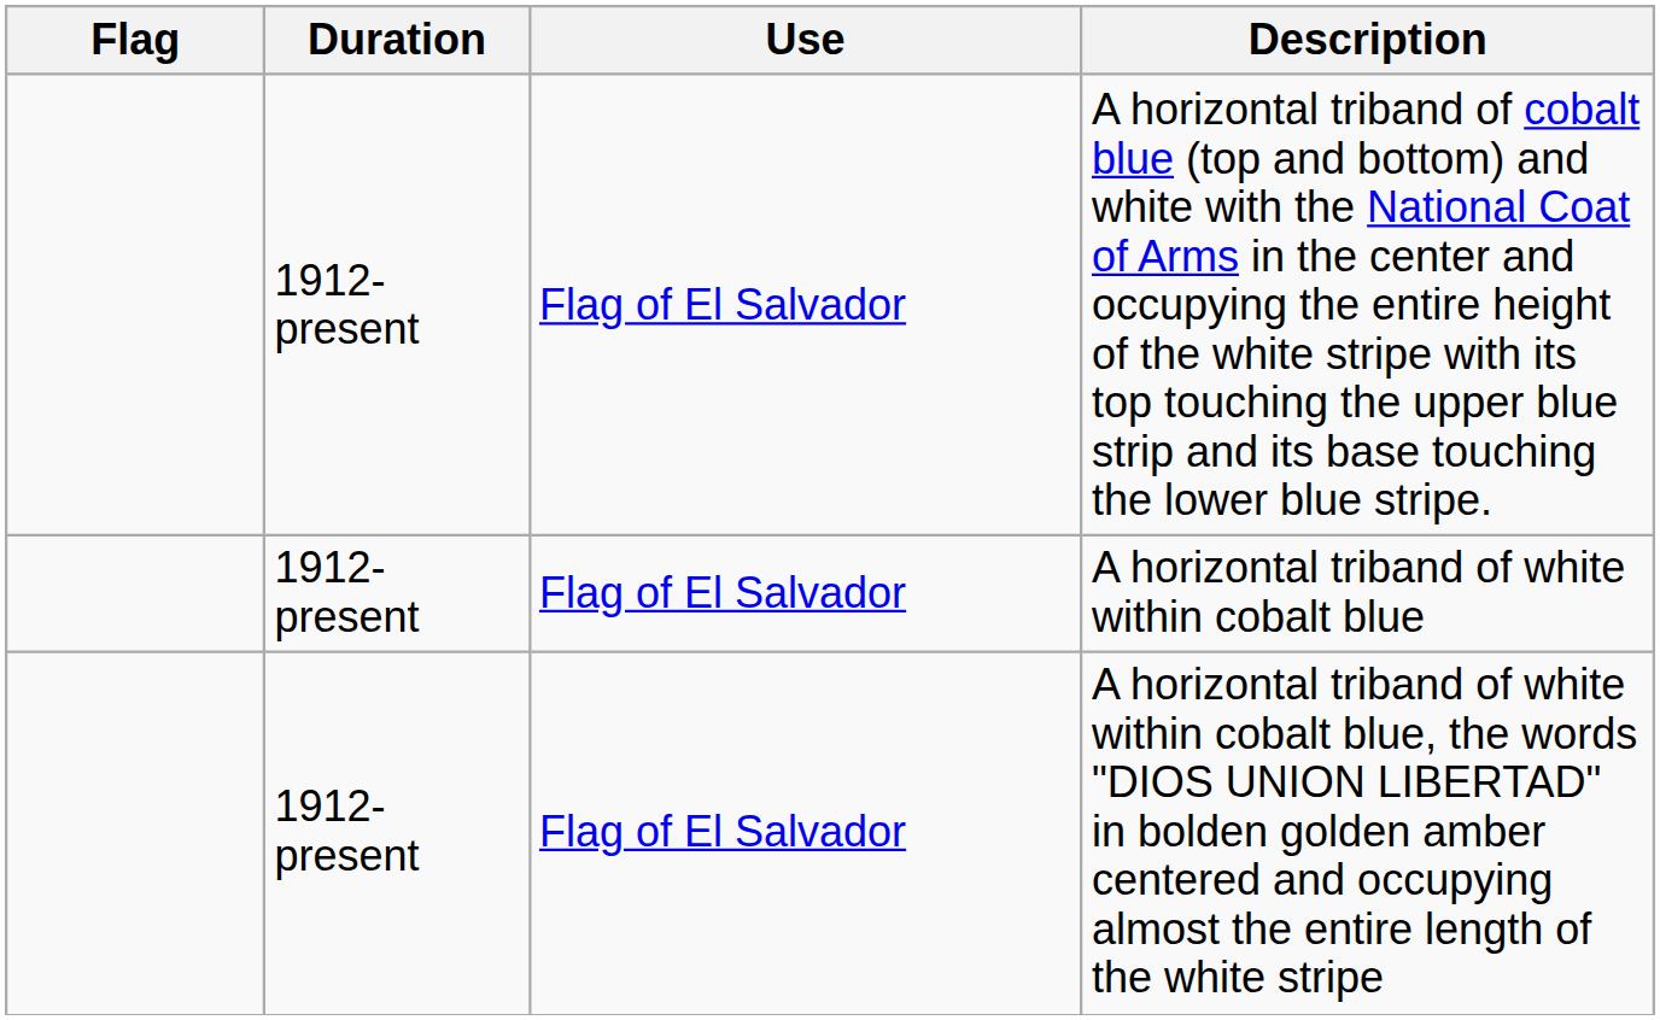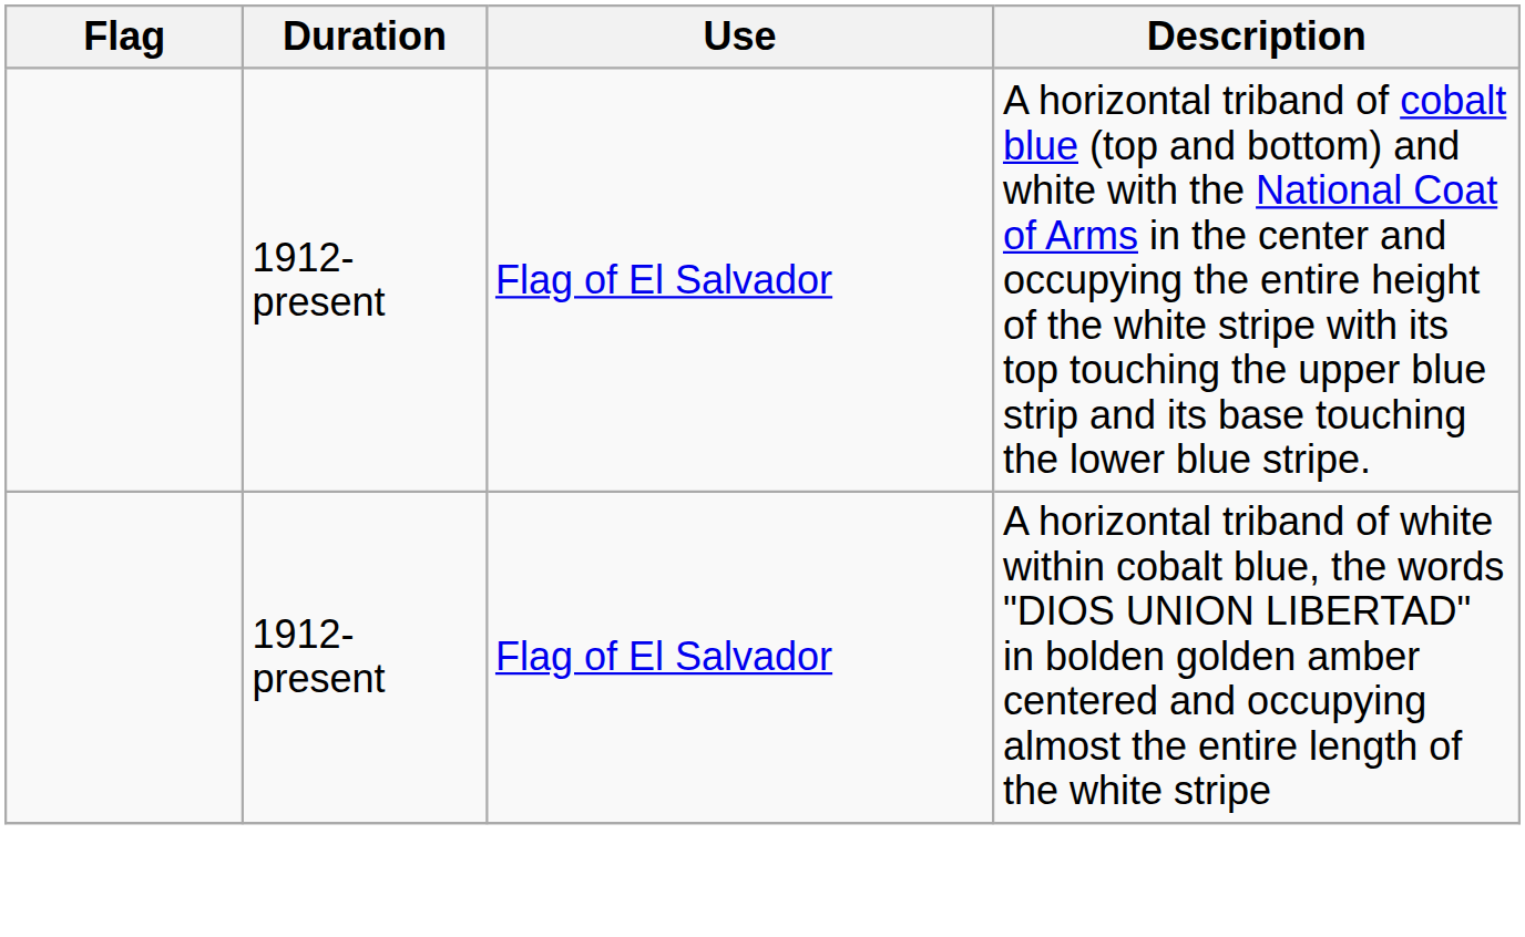 <table class="wikitable">
 <tr>
 <th width="110">Flag</th>
 <th width="100">Duration</th>
 <th width="250">Use</th>
 <th width="250">Description</th>
 </tr>
 <tr>
 <td></td>
 <td>1912-present</td>
 <td><a href='#'>Flag of El Salvador</a></td>
 <td>A horizontal triband of <a href='#'>cobalt blue</a> (top and bottom) and white with the <a href='#'>National Coat of Arms</a> in the center and occupying the entire height of the white stripe with its top touching the upper blue strip and its base touching the lower blue stripe.</td>
 </tr>
 <tr>
 <td></td>
 <td>1912-present</td>
 <td><a href='#'>Flag of El Salvador</a></td>
-<td>A horizontal triband of white within cobalt blue</td>
-</tr>
-<tr>
-<td></td>
-<td>1912-present</td>
-<td><a href='#'>Flag of El Salvador</a></td>
 <td>A horizontal triband of white within cobalt blue, the words "DIOS UNION LIBERTAD" in bolden golden amber centered and occupying almost the entire length of the white stripe</td>
 </tr>
 <tr>
 </tr>
 </table>
